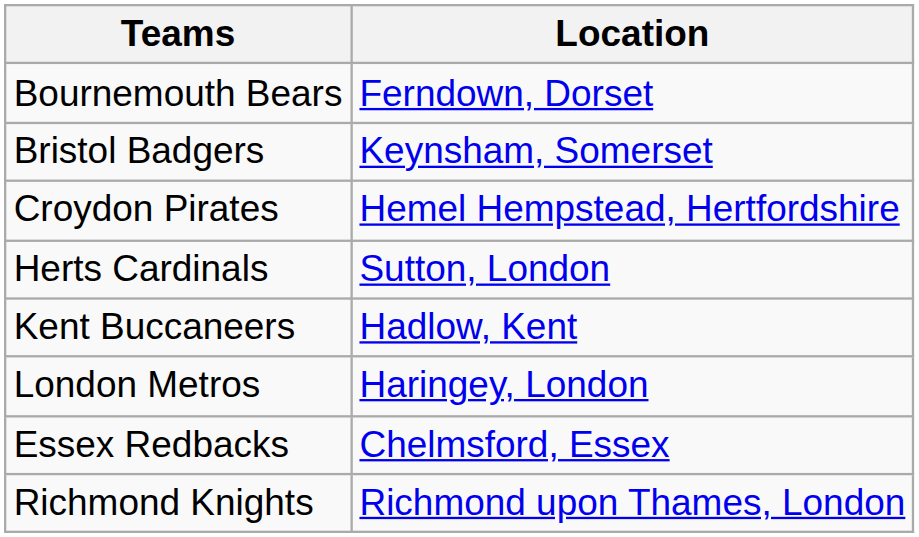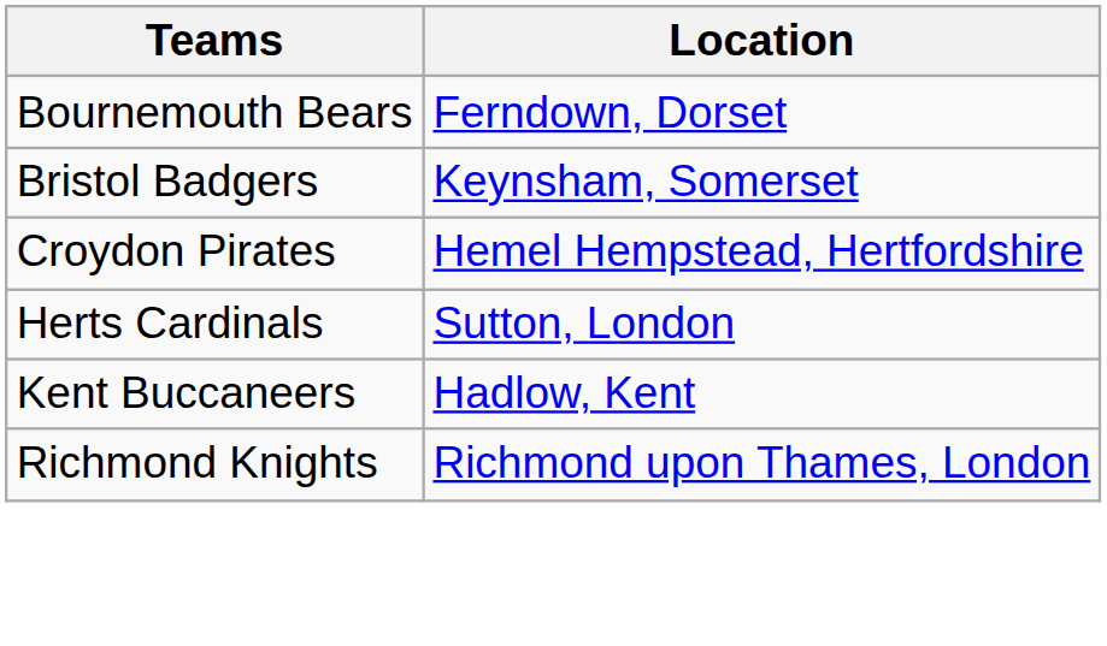 <table class="wikitable sortable">
 <tr>
 <th>Teams</th>
 <th>Location</th>
 </tr>
 <tr>
 <td>Bournemouth Bears</td>
 <td rowspan="1"><a href='#'>Ferndown, Dorset</a></td>
 </tr>
 <tr>
 <td rowspan="1">Bristol Badgers</td>
 <td rowspan="1"><a href='#'>Keynsham, Somerset</a></td>
 </tr>
 <tr>
 <td>Croydon Pirates</td>
 <td rowspan="1"><a href='#'>Hemel Hempstead, Hertfordshire</a></td>
 </tr>
 <tr>
 <td>Herts Cardinals</td>
 <td rowspan="1"><a href='#'>Sutton, London</a></td>
 </tr>
 <tr>
 <td>Kent Buccaneers</td>
 <td><a href='#'>Hadlow, Kent</a></td>
 </tr>
 <tr>
-<td rowspan="1">London Metros</td>
-<td rowspan="1"><a href='#'>Haringey, London</a></td>
-</tr>
-<tr>
-<td>Essex Redbacks</td>
-<td rowspan="1"><a href='#'>Chelmsford, Essex</a></td>
-</tr>
-<tr>
 <td>Richmond Knights</td>
 <td rowspan="1"><a href='#'>Richmond upon Thames, London</a></td>
 </tr>
 </table>
